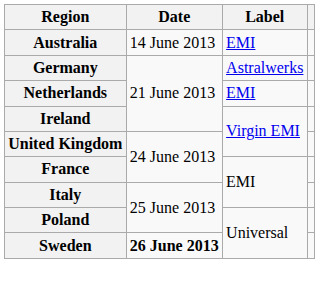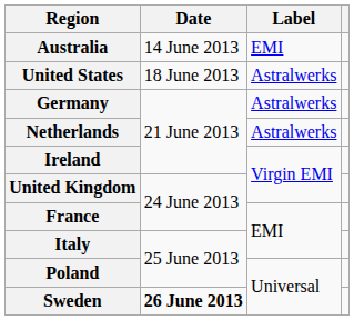 <table class="wikitable plainrowheaders">
 <tr>
 <th scope="col">Region</th>
 <th scope="col">Date</th>
 <th scope="col">Label</th>
 <th scope="col"></th>
 </tr>
 <tr>
 <th scope="row">Australia</th>
 <td>14 June 2013</td>
 <td><a href='#'>EMI</a></td>
 <td align="center"></td>
 </tr>
 <tr>
+<th scope="row">United States</th>
+<td>18 June 2013</td>
+<td><a href='#'>Astralwerks</a></td>
+<td align="center"></td>
+</tr>
+<tr>
 <th scope="row">Germany</th>
 <td rowspan="3">21 June 2013</td>
 <td><a href='#'>Astralwerks</a></td>
 <td align="center"></td>
 </tr>
 <tr>
 <th scope="row">Netherlands</th>
-<td><a href='#'>EMI</a></td>
+<td><a href='#'>Astralwerks</a></td>
 <td align="center"></td>
 </tr>
 <tr>
 <th scope="row">Ireland</th>
 <td rowspan="2"><a href='#'>Virgin EMI</a></td>
 <td align="center"></td>
 </tr>
 <tr>
 <th scope="row">United Kingdom</th>
 <td rowspan="2">24 June 2013</td>
 <td align="center"></td>
 </tr>
 <tr>
 <th scope="row">France</th>
 <td rowspan="2">EMI</td>
 <td align="center"></td>
 </tr>
 <tr>
 <th scope="row">Italy</th>
 <td rowspan="2">25 June 2013</td>
 <td align="center"></td>
 </tr>
 <tr>
 <th scope="row">Poland</th>
 <td rowspan="2">Universal</td>
 <td align="center"></td>
 </tr>
 <tr>
 <th scope="row">Sweden</th>
 <td><strong>26 June 2013</strong></td>
 <td align="center"></td>
 </tr>
 </table>
